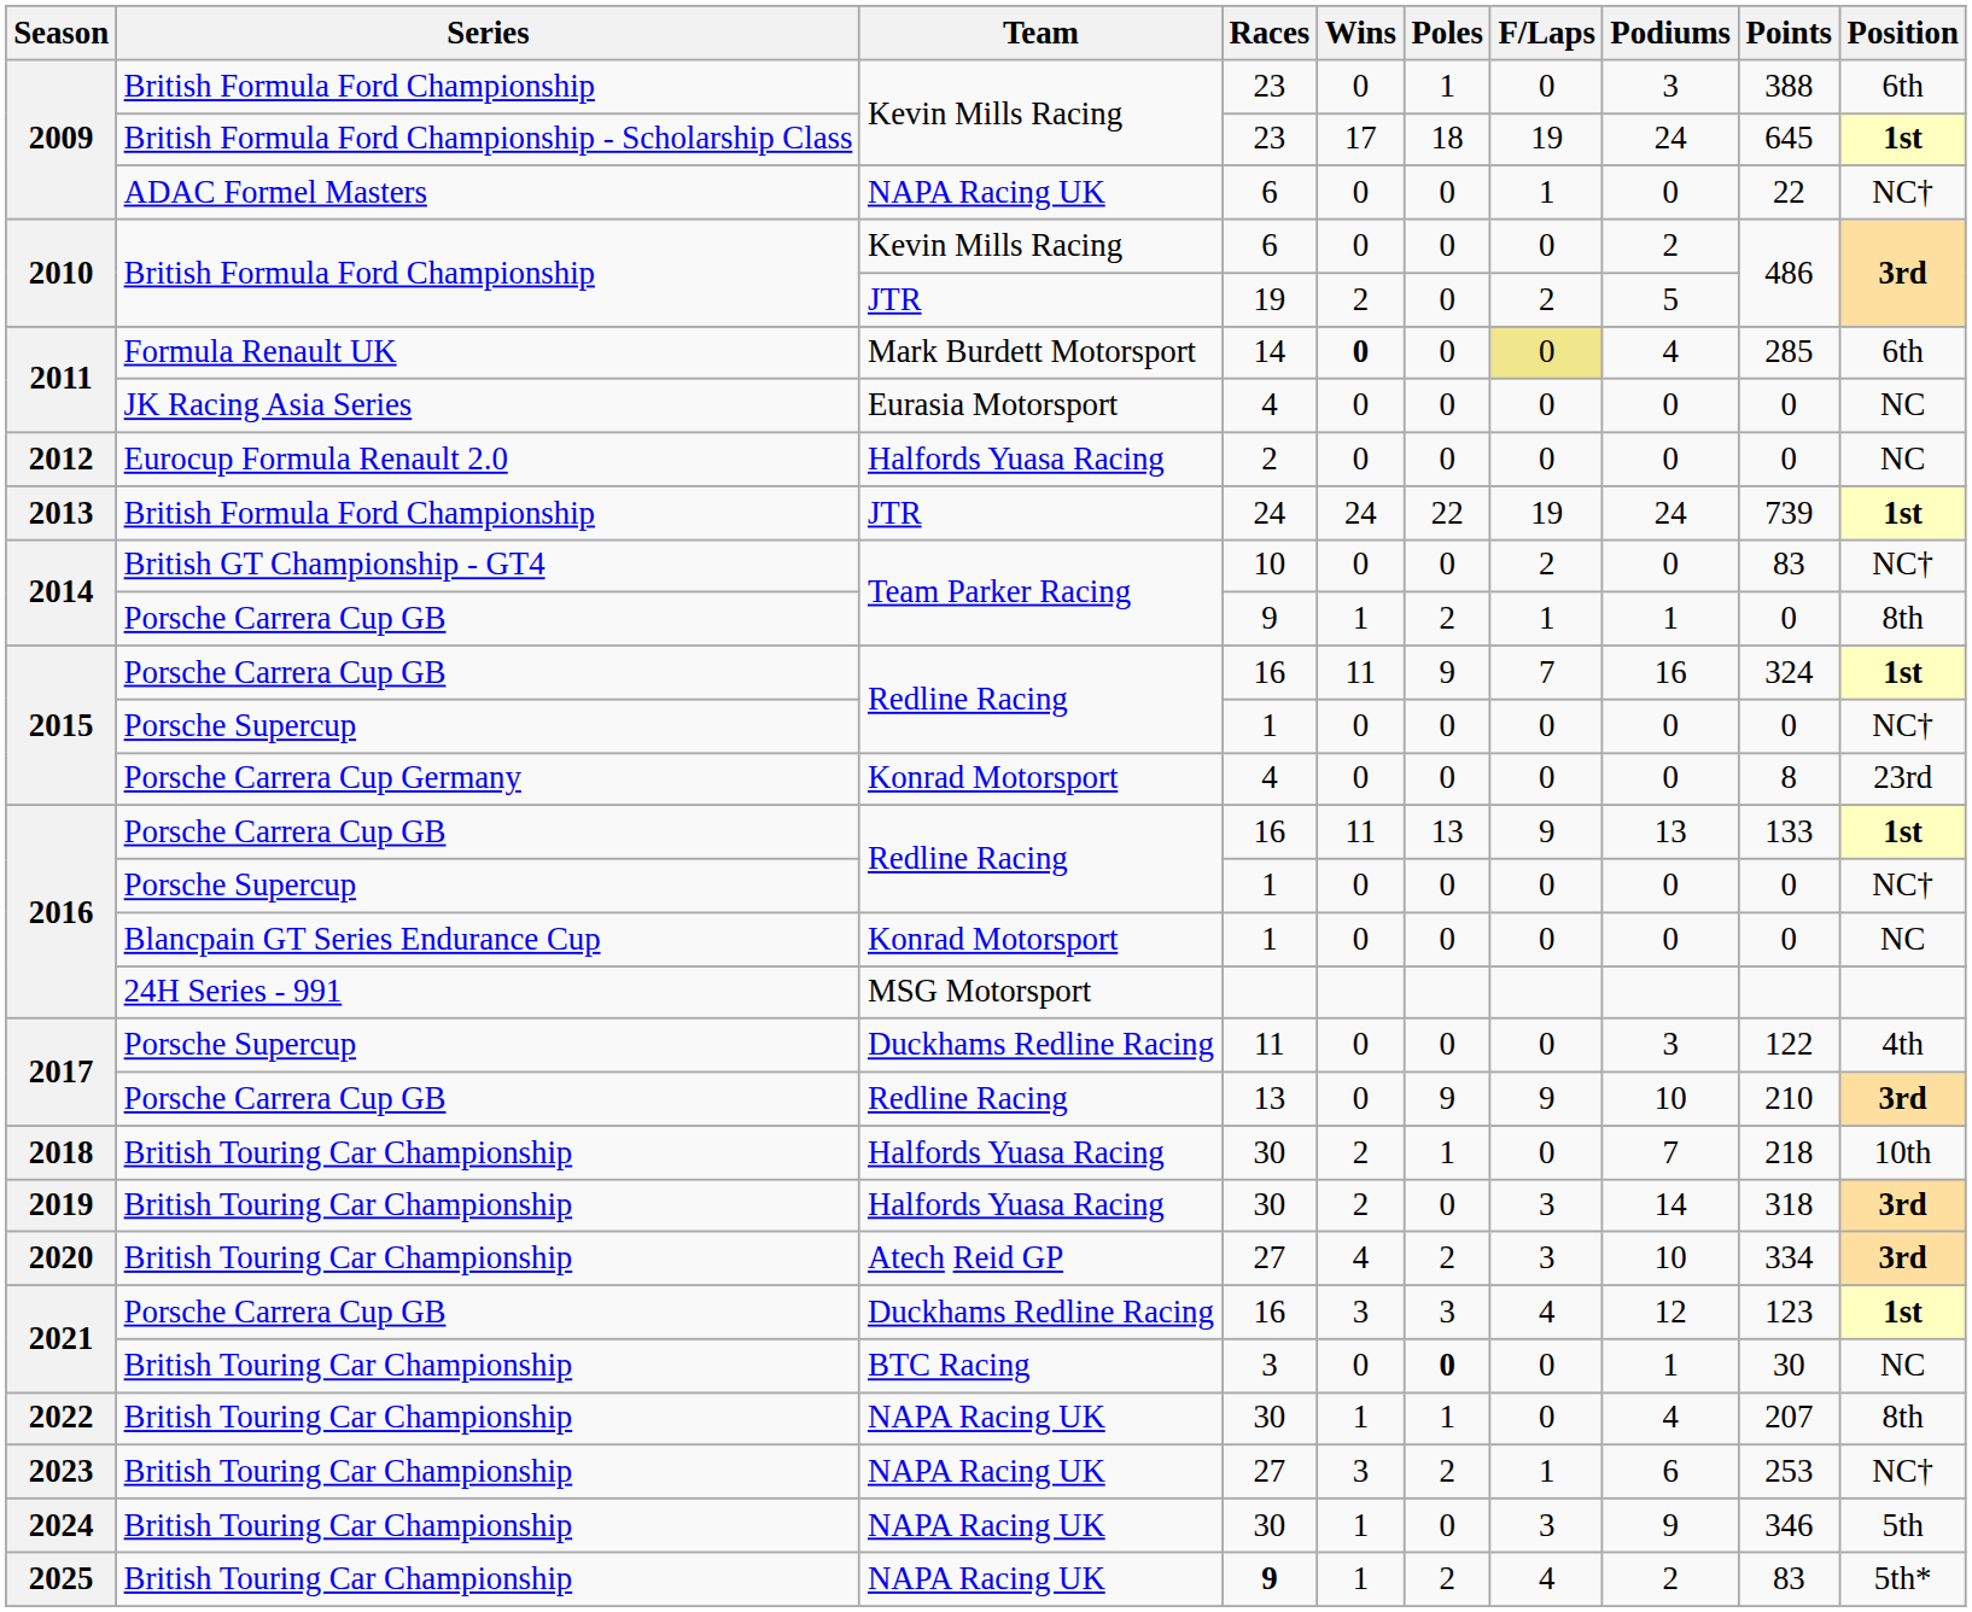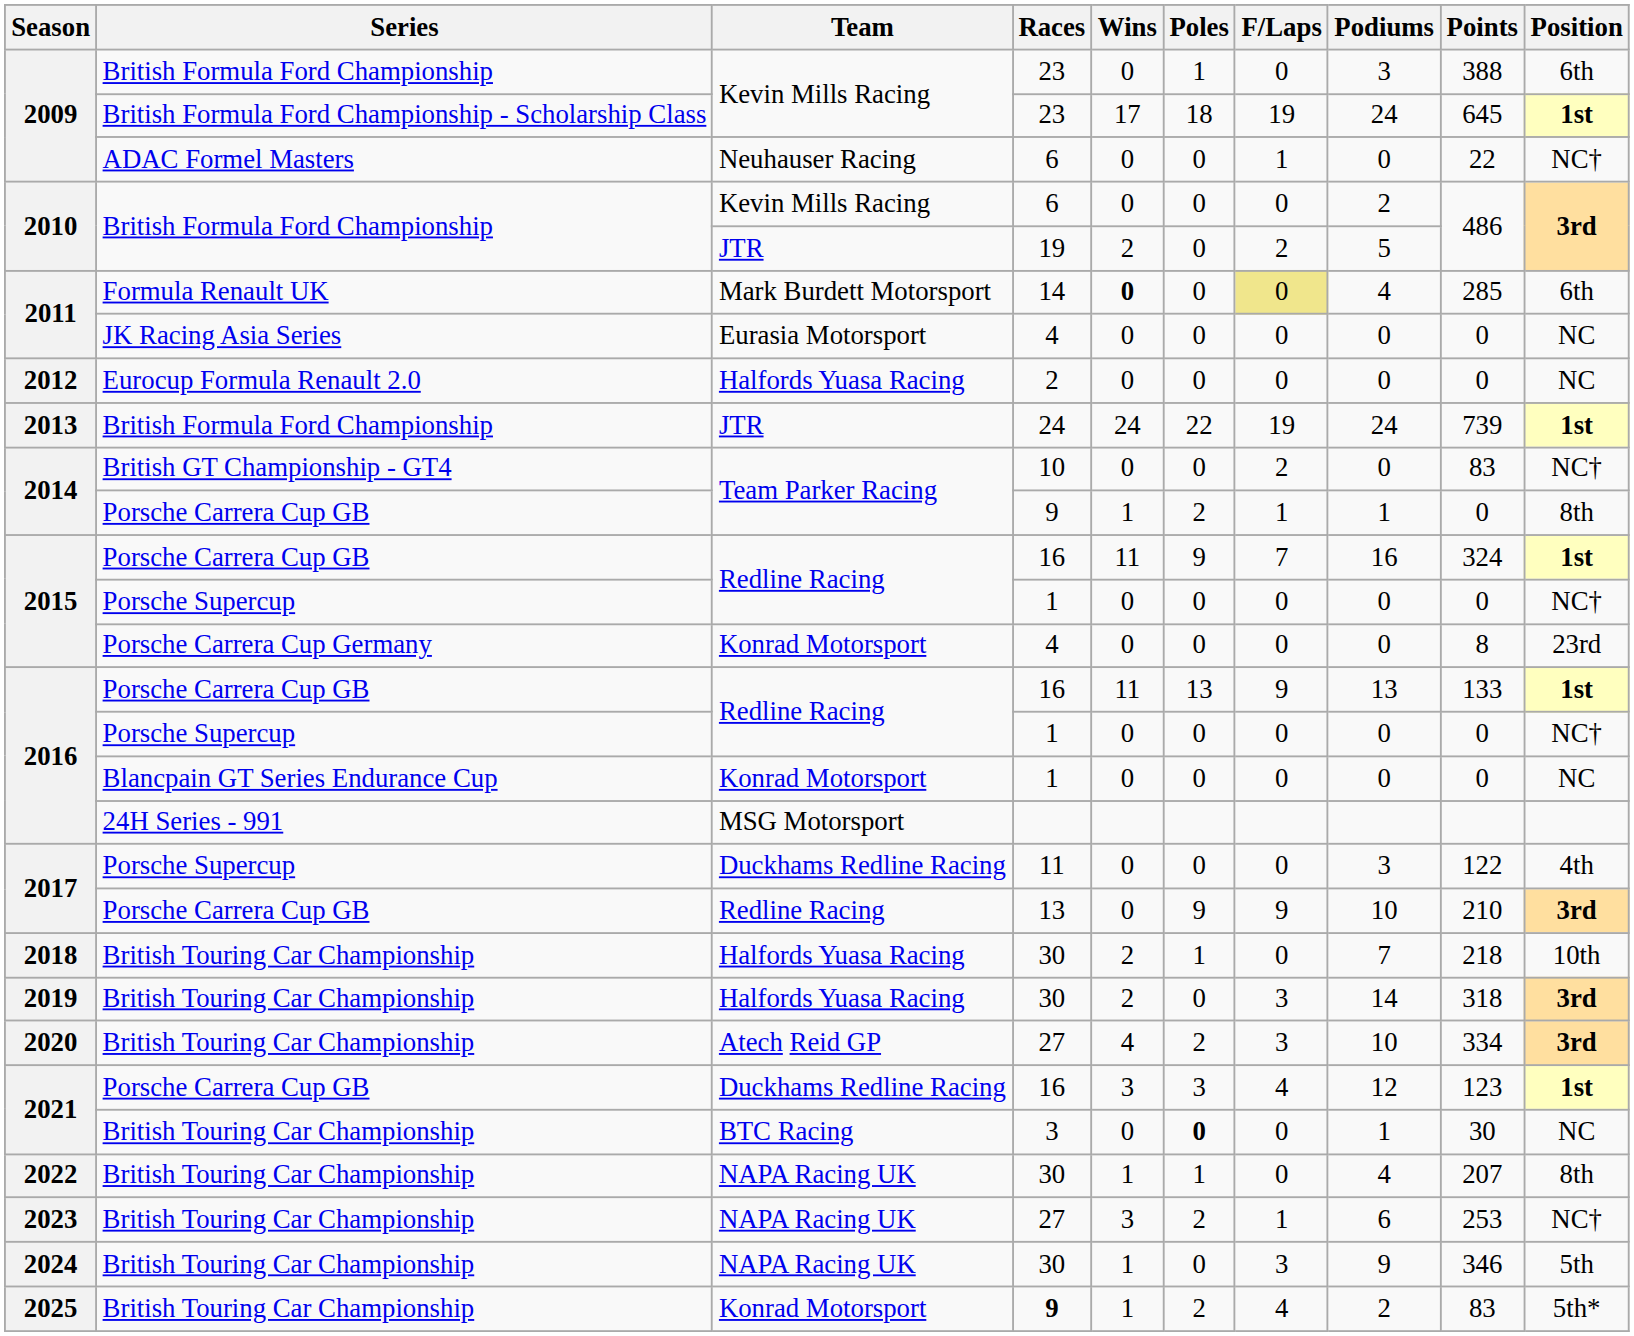 <table class="wikitable" style="font-size: 90%; text-align:center">
 <tr>
 <th>Season</th>
 <th>Series</th>
 <th>Team</th>
 <th>Races</th>
 <th>Wins</th>
 <th>Poles</th>
 <th>F/Laps</th>
 <th>Podiums</th>
 <th>Points</th>
 <th>Position</th>
 </tr>
 <tr>
 <th rowspan=3>2009</th>
 <td align=left nowrap><a href='#'>British Formula Ford Championship</a></td>
 <td rowspan=2 align=left>Kevin Mills Racing</td>
 <td>23</td>
 <td>0</td>
 <td>1</td>
 <td>0</td>
 <td>3</td>
 <td>388</td>
 <td>6th</td>
 </tr>
 <tr>
 <td align=left nowrap><a href='#'>British Formula Ford Championship - Scholarship Class</a></td>
 <td>23</td>
 <td>17</td>
 <td>18</td>
 <td>19</td>
 <td>24</td>
 <td>645</td>
 <td style="background:#FFFFBF;"><strong>1st</strong></td>
 </tr>
 <tr>
 <td align=left><a href='#'>ADAC Formel Masters</a></td>
-<td align=left><a href='#'>NAPA Racing UK</a></td>
+<td align=left>Neuhauser Racing</td>
 <td>6</td>
 <td>0</td>
 <td>0</td>
 <td>1</td>
 <td>0</td>
 <td>22</td>
 <td>NC†</td>
 </tr>
 <tr>
 <th rowspan=2>2010</th>
 <td rowspan=2 align=left><a href='#'>British Formula Ford Championship</a></td>
 <td align=left>Kevin Mills Racing</td>
 <td>6</td>
 <td>0</td>
 <td>0</td>
 <td>0</td>
 <td>2</td>
 <td rowspan=2>486</td>
 <td rowspan=2 style="background:#FFDF9F;"><strong>3rd</strong></td>
 </tr>
 <tr>
 <td align=left><a href='#'>JTR</a></td>
 <td>19</td>
 <td>2</td>
 <td>0</td>
 <td>2</td>
 <td>5</td>
 </tr>
 <tr>
 <th rowspan=2>2011</th>
 <td align=left><a href='#'>Formula Renault UK</a></td>
 <td align=left>Mark Burdett Motorsport</td>
 <td>14</td>
 <td><strong>0</strong></td>
 <td>0</td>
 <td style="background: khaki;">0</td>
 <td>4</td>
 <td>285</td>
 <td>6th</td>
 </tr>
 <tr>
 <td align=left><a href='#'>JK Racing Asia Series</a></td>
 <td align=left>Eurasia Motorsport</td>
 <td>4</td>
 <td>0</td>
 <td>0</td>
 <td>0</td>
 <td>0</td>
 <td>0</td>
 <td>NC</td>
 </tr>
 <tr>
 <th>2012</th>
 <td align=left><a href='#'>Eurocup Formula Renault 2.0</a></td>
 <td align=left><a href='#'>Halfords Yuasa Racing</a></td>
 <td>2</td>
 <td>0</td>
 <td>0</td>
 <td>0</td>
 <td>0</td>
 <td>0</td>
 <td>NC</td>
 </tr>
 <tr>
 <th>2013</th>
 <td align=left><a href='#'>British Formula Ford Championship</a></td>
 <td align=left><a href='#'>JTR</a></td>
 <td>24</td>
 <td>24</td>
 <td>22</td>
 <td>19</td>
 <td>24</td>
 <td>739</td>
 <td style="background:#FFFFBF;"><strong>1st</strong></td>
 </tr>
 <tr>
 <th rowspan=2>2014</th>
 <td align=left><a href='#'>British GT Championship - GT4</a></td>
 <td rowspan=2 align=left><a href='#'>Team Parker Racing</a></td>
 <td>10</td>
 <td>0</td>
 <td>0</td>
 <td>2</td>
 <td>0</td>
 <td>83</td>
 <td>NC†</td>
 </tr>
 <tr>
 <td align=left><a href='#'>Porsche Carrera Cup GB</a></td>
 <td>9</td>
 <td>1</td>
 <td>2</td>
 <td>1</td>
 <td>1</td>
 <td>0</td>
 <td>8th</td>
 </tr>
 <tr>
 <th rowspan=3>2015</th>
 <td align=left><a href='#'>Porsche Carrera Cup GB</a></td>
 <td rowspan=2 align=left><a href='#'>Redline Racing</a></td>
 <td>16</td>
 <td>11</td>
 <td>9</td>
 <td>7</td>
 <td>16</td>
 <td>324</td>
 <td style="background:#FFFFBF;"><strong>1st</strong></td>
 </tr>
 <tr>
 <td align=left><a href='#'>Porsche Supercup</a></td>
 <td>1</td>
 <td>0</td>
 <td>0</td>
 <td>0</td>
 <td>0</td>
 <td>0</td>
 <td>NC†</td>
 </tr>
 <tr>
 <td align=left><a href='#'>Porsche Carrera Cup Germany</a></td>
 <td align=left><a href='#'>Konrad Motorsport</a></td>
 <td>4</td>
 <td>0</td>
 <td>0</td>
 <td>0</td>
 <td>0</td>
 <td>8</td>
 <td>23rd</td>
 </tr>
 <tr>
 <th rowspan="4">2016</th>
 <td align=left><a href='#'>Porsche Carrera Cup GB</a></td>
 <td align=left rowspan=2><a href='#'>Redline Racing</a></td>
 <td>16</td>
 <td>11</td>
 <td>13</td>
 <td>9</td>
 <td>13</td>
 <td>133</td>
 <td style="background:#FFFFBF;"><strong>1st</strong></td>
 </tr>
 <tr>
 <td align=left><a href='#'>Porsche Supercup</a></td>
 <td>1</td>
 <td>0</td>
 <td>0</td>
 <td>0</td>
 <td>0</td>
 <td>0</td>
 <td>NC†</td>
 </tr>
 <tr>
 <td align=left><a href='#'>Blancpain GT Series Endurance Cup</a></td>
 <td align=left><a href='#'>Konrad Motorsport</a></td>
 <td>1</td>
 <td>0</td>
 <td>0</td>
 <td>0</td>
 <td>0</td>
 <td>0</td>
 <td>NC</td>
 </tr>
 <tr>
 <td align=left><a href='#'>24H Series - 991</a></td>
 <td align=left>MSG Motorsport</td>
 <td></td>
 <td></td>
 <td></td>
 <td></td>
 <td></td>
 <td></td>
 <td></td>
 </tr>
 <tr>
 <th rowspan=2>2017</th>
 <td align=left><a href='#'>Porsche Supercup</a></td>
 <td align=left><a href='#'>Duckhams Redline Racing</a></td>
 <td>11</td>
 <td>0</td>
 <td>0</td>
 <td>0</td>
 <td>3</td>
 <td>122</td>
 <td>4th</td>
 </tr>
 <tr>
 <td align=left><a href='#'>Porsche Carrera Cup GB</a></td>
 <td align=left><a href='#'>Redline Racing</a></td>
 <td>13</td>
 <td>0</td>
 <td>9</td>
 <td>9</td>
 <td>10</td>
 <td>210</td>
 <td style="background:#FFDF9F;"><strong>3rd</strong></td>
 </tr>
 <tr>
 <th>2018</th>
 <td align=left><a href='#'>British Touring Car Championship</a></td>
 <td align=left><a href='#'>Halfords Yuasa Racing</a></td>
 <td>30</td>
 <td>2</td>
 <td>1</td>
 <td>0</td>
 <td>7</td>
 <td>218</td>
 <td>10th</td>
 </tr>
 <tr>
 <th>2019</th>
 <td align=left><a href='#'>British Touring Car Championship</a></td>
 <td align=left><a href='#'>Halfords Yuasa Racing</a></td>
 <td>30</td>
 <td>2</td>
 <td>0</td>
 <td>3</td>
 <td>14</td>
 <td>318</td>
 <td style="background:#FFDF9F;"><strong>3rd</strong></td>
 </tr>
 <tr>
 <th>2020</th>
 <td align=left><a href='#'>British Touring Car Championship</a></td>
 <td align=left><a href='#'>Atech</a> <a href='#'>Reid GP</a></td>
 <td>27</td>
 <td>4</td>
 <td>2</td>
 <td>3</td>
 <td>10</td>
 <td>334</td>
 <td style="background:#FFDF9F;"><strong>3rd</strong></td>
 </tr>
 <tr>
 <th rowspan=2>2021</th>
 <td align=left><a href='#'>Porsche Carrera Cup GB</a></td>
 <td align=left><a href='#'>Duckhams Redline Racing</a></td>
 <td>16</td>
 <td>3</td>
 <td>3</td>
 <td>4</td>
 <td>12</td>
 <td>123</td>
 <td style="background:#FFFFBF;"><strong>1st</strong></td>
 </tr>
 <tr>
 <td align=left><a href='#'>British Touring Car Championship</a></td>
 <td align=left><a href='#'>BTC Racing</a></td>
 <td>3</td>
 <td>0</td>
 <td><strong>0</strong></td>
 <td>0</td>
 <td>1</td>
 <td>30</td>
 <td>NC</td>
 </tr>
 <tr>
 <th>2022</th>
 <td align=left><a href='#'>British Touring Car Championship</a></td>
 <td align=left><a href='#'>NAPA Racing UK</a></td>
 <td>30</td>
 <td>1</td>
 <td>1</td>
 <td>0</td>
 <td>4</td>
 <td>207</td>
 <td>8th</td>
 </tr>
 <tr>
 <th>2023</th>
 <td align=left><a href='#'>British Touring Car Championship</a></td>
 <td align=left><a href='#'>NAPA Racing UK</a></td>
 <td>27</td>
 <td>3</td>
 <td>2</td>
 <td>1</td>
 <td>6</td>
 <td>253</td>
 <td>NC†</td>
 </tr>
 <tr>
 <th>2024</th>
 <td align=left><a href='#'>British Touring Car Championship</a></td>
 <td align=left><a href='#'>NAPA Racing UK</a></td>
 <td>30</td>
 <td>1</td>
 <td>0</td>
 <td>3</td>
 <td>9</td>
 <td>346</td>
 <td>5th</td>
 </tr>
 <tr>
 <th>2025</th>
 <td align=left><a href='#'>British Touring Car Championship</a></td>
-<td align=left><a href='#'>NAPA Racing UK</a></td>
+<td align=left><a href='#'>Konrad Motorsport</a></td>
 <td><strong>9</strong></td>
 <td>1</td>
 <td>2</td>
 <td>4</td>
 <td>2</td>
 <td>83</td>
 <td>5th*</td>
 </tr>
 </table>
